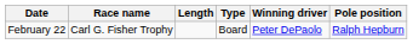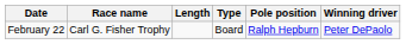 <table class="wikitable" style="font-size:85%">
 <tr>
 <th>Date</th>
 <th>Race name</th>
 <th>Length</th>
 <th>Type</th>
+<th>Pole position</th>
 <th>Winning driver</th>
-<th>Pole position</th>
 </tr>
 <tr>
 <td>February 22</td>
 <td>Carl G. Fisher Trophy</td>
 <td></td>
 <td>Board</td>
+<td> <a href='#'>Ralph Hepburn</a></td>
 <td> <a href='#'>Peter DePaolo</a></td>
-<td> <a href='#'>Ralph Hepburn</a></td>
 </tr>
 </table>
